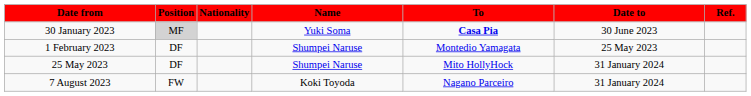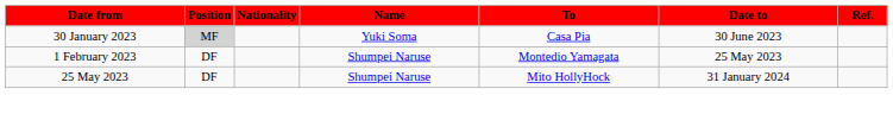 <table class="wikitable" style="text-align:center; font-size:90%; ">
 <tr>
 <th style="background:#FF0000; color:#000000; width:200px;">Date from</th>
 <th style="background:#FF0000; color:#000000; width:50px;">Position</th>
 <th style="background:#FF0000; color:#000000; width:50px;">Nationality</th>
 <th style="background:#FF0000; color:#000000; width:200px;">Name</th>
 <th style="background:#FF0000; color:#000000; width:200px;">To</th>
 <th style="background:#FF0000; color:#000000; width:200px;">Date to</th>
 <th style="background:#FF0000; color:#000000; width:50px;">Ref.</th>
 </tr>
 <tr>
 <td>30 January 2023</td>
 <td style="background: lightgrey;">MF</td>
 <td></td>
 <td><a href='#'>Yuki Soma</a></td>
-<td><strong><a href='#'>Casa Pia</a></strong></td>
+<td><a href='#'>Casa Pia</a></td>
 <td>30 June 2023</td>
 <td></td>
 </tr>
 <tr>
 <td>1 February 2023</td>
 <td>DF</td>
 <td></td>
 <td><a href='#'>Shumpei Naruse</a></td>
 <td><a href='#'>Montedio Yamagata</a></td>
 <td>25 May 2023</td>
 <td></td>
 </tr>
 <tr>
 <td>25 May 2023</td>
 <td>DF</td>
 <td></td>
 <td><a href='#'>Shumpei Naruse</a></td>
 <td><a href='#'>Mito HollyHock</a></td>
 <td>31 January 2024</td>
 <td></td>
 </tr>
-<tr>
-<td>7 August 2023</td>
-<td>FW</td>
-<td></td>
-<td>Koki Toyoda</td>
-<td><a href='#'>Nagano Parceiro</a></td>
-<td>31 January 2024</td>
-<td></td>
-</tr>
 </table>
